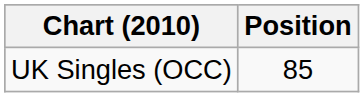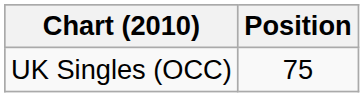 <table class="wikitable">
 <tr>
 <th scope="col">Chart (2010)</th>
 <th scope="col">Position</th>
 </tr>
 <tr>
 <td>UK Singles (OCC)</td>
-<td style="text-align:center;">85</td>
+<td style="text-align:center;">75</td>
 </tr>
 </table>
